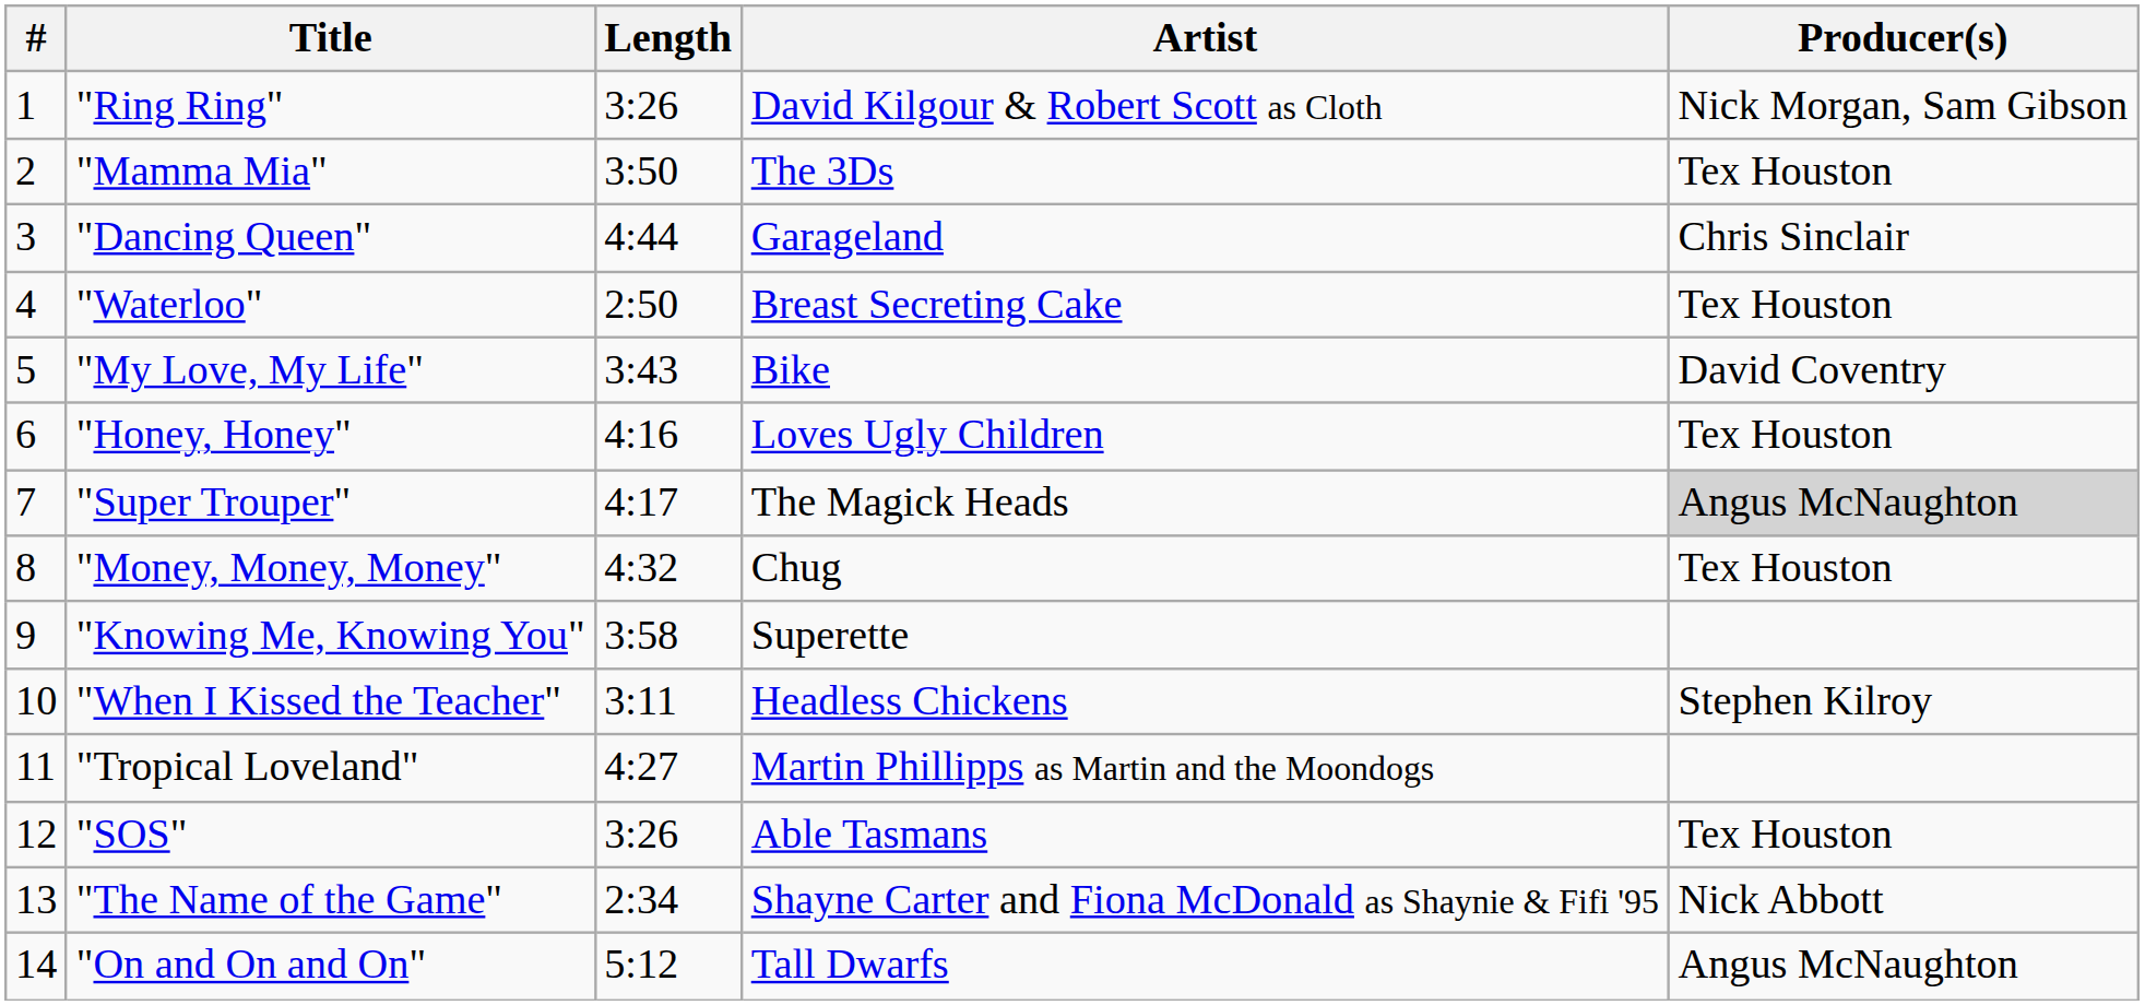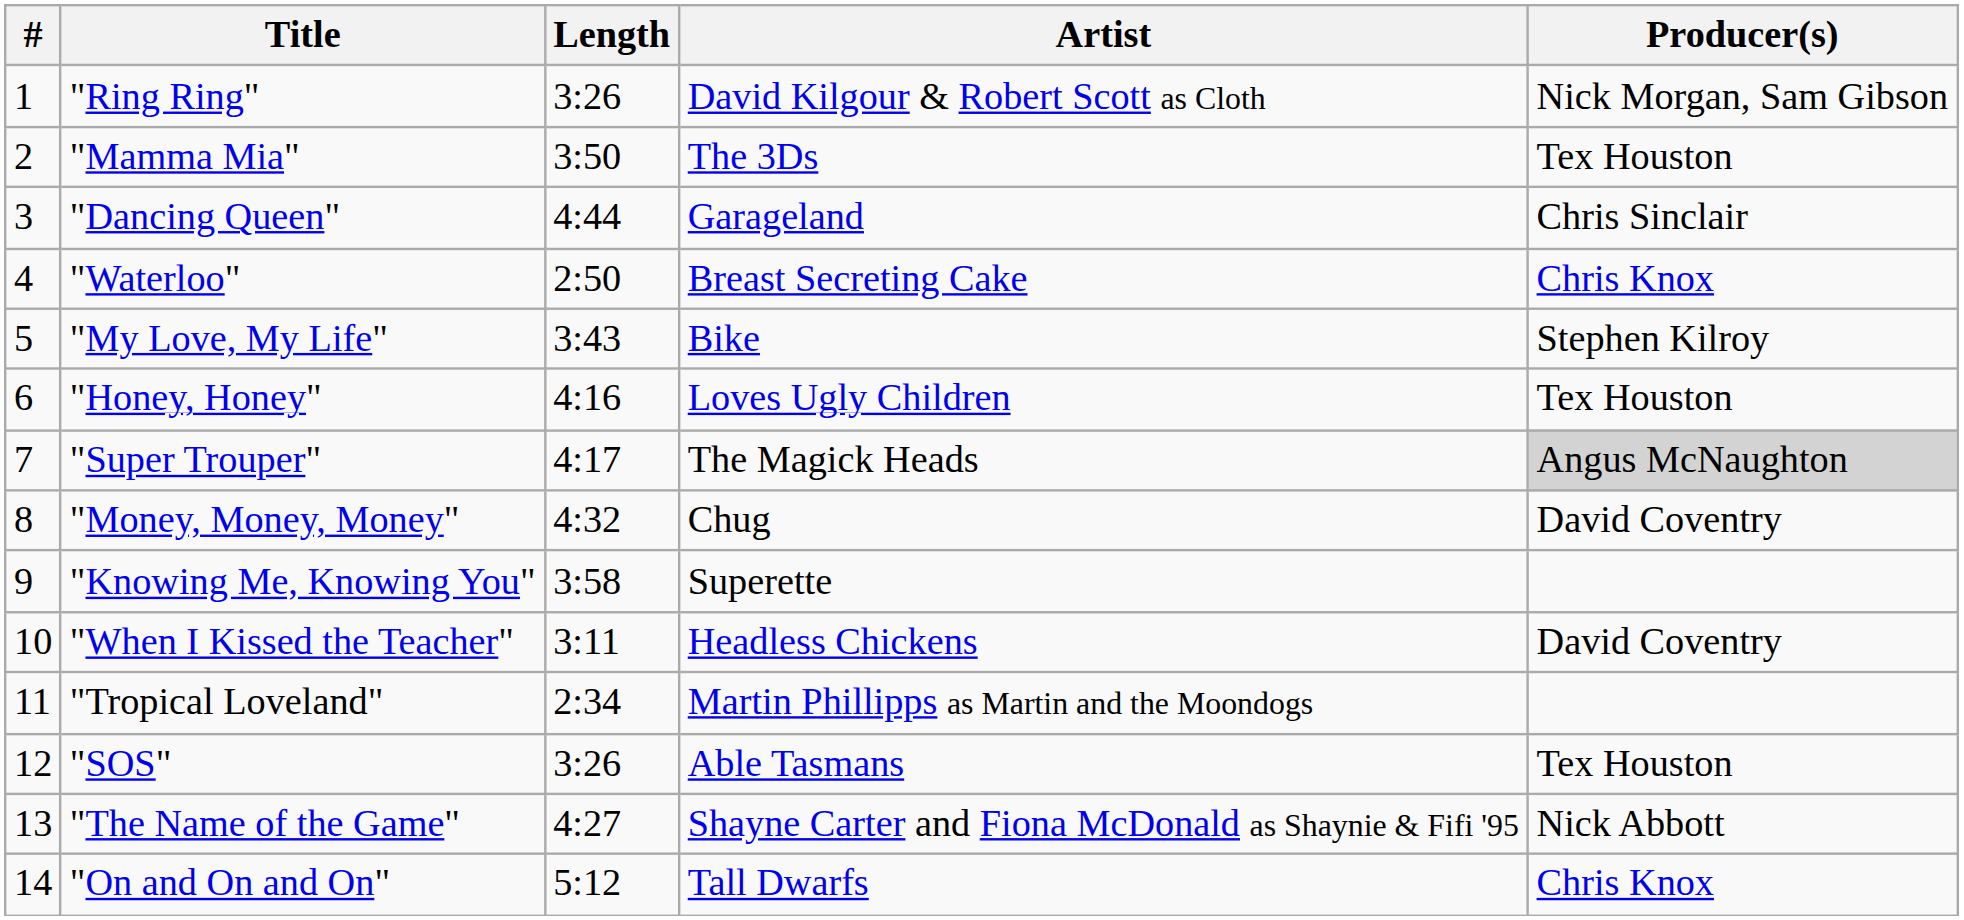 <table class="wikitable">
 <tr>
 <th>#</th>
 <th>Title</th>
 <th>Length</th>
 <th>Artist</th>
 <th>Producer(s)</th>
 </tr>
 <tr>
 <td>1</td>
 <td>"<a href='#'>Ring Ring</a>"</td>
 <td>3:26</td>
 <td><a href='#'>David Kilgour</a> & <a href='#'>Robert Scott</a> <small>as Cloth</small></td>
 <td>Nick Morgan, Sam Gibson</td>
 </tr>
 <tr>
 <td>2</td>
 <td>"<a href='#'>Mamma Mia</a>"</td>
 <td>3:50</td>
 <td><a href='#'>The 3Ds</a></td>
 <td>Tex Houston</td>
 </tr>
 <tr>
 <td>3</td>
 <td>"<a href='#'>Dancing Queen</a>"</td>
 <td>4:44</td>
 <td><a href='#'>Garageland</a></td>
 <td>Chris Sinclair</td>
 </tr>
 <tr>
 <td>4</td>
 <td>"<a href='#'>Waterloo</a>"</td>
 <td>2:50</td>
 <td><a href='#'>Breast Secreting Cake</a></td>
-<td>Tex Houston</td>
+<td><a href='#'>Chris Knox</a></td>
 </tr>
 <tr>
 <td>5</td>
 <td>"<a href='#'>My Love, My Life</a>"</td>
 <td>3:43</td>
 <td><a href='#'>Bike</a></td>
-<td>David Coventry</td>
+<td>Stephen Kilroy</td>
 </tr>
 <tr>
 <td>6</td>
 <td>"<a href='#'>Honey, Honey</a>"</td>
 <td>4:16</td>
 <td><a href='#'>Loves Ugly Children</a></td>
 <td>Tex Houston</td>
 </tr>
 <tr>
 <td>7</td>
 <td>"<a href='#'>Super Trouper</a>"</td>
 <td>4:17</td>
 <td>The Magick Heads</td>
 <td style="background: lightgrey;">Angus McNaughton</td>
 </tr>
 <tr>
 <td>8</td>
 <td>"<a href='#'>Money, Money, Money</a>"</td>
 <td>4:32</td>
 <td>Chug</td>
-<td>Tex Houston</td>
+<td>David Coventry</td>
 </tr>
 <tr>
 <td>9</td>
 <td>"<a href='#'>Knowing Me, Knowing You</a>"</td>
 <td>3:58</td>
 <td>Superette</td>
 <td></td>
 </tr>
 <tr>
 <td>10</td>
 <td>"<a href='#'>When I Kissed the Teacher</a>"</td>
 <td>3:11</td>
 <td><a href='#'>Headless Chickens</a></td>
-<td>Stephen Kilroy</td>
+<td>David Coventry</td>
 </tr>
 <tr>
 <td>11</td>
 <td>"Tropical Loveland"</td>
-<td>4:27</td>
+<td>2:34</td>
 <td><a href='#'>Martin Phillipps</a> <small>as Martin and the Moondogs</small></td>
 <td></td>
 </tr>
 <tr>
 <td>12</td>
 <td>"<a href='#'>SOS</a>"</td>
 <td>3:26</td>
 <td><a href='#'>Able Tasmans</a></td>
 <td>Tex Houston</td>
 </tr>
 <tr>
 <td>13</td>
 <td>"<a href='#'>The Name of the Game</a>"</td>
-<td>2:34</td>
+<td>4:27</td>
 <td><a href='#'>Shayne Carter</a> and <a href='#'>Fiona McDonald</a> <small>as Shaynie & Fifi '95</small></td>
 <td>Nick Abbott</td>
 </tr>
 <tr>
 <td>14</td>
 <td>"<a href='#'>On and On and On</a>"</td>
 <td>5:12</td>
 <td><a href='#'>Tall Dwarfs</a></td>
-<td>Angus McNaughton</td>
+<td><a href='#'>Chris Knox</a></td>
 </tr>
 </table>
